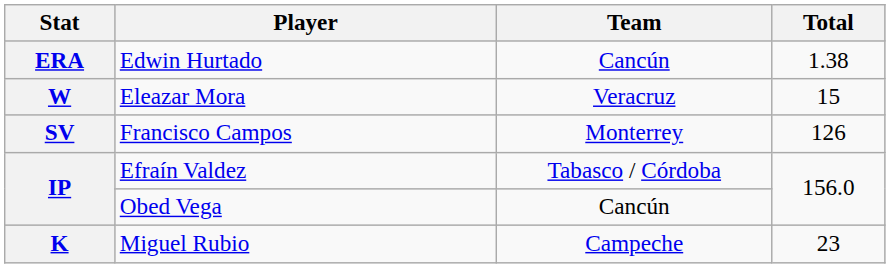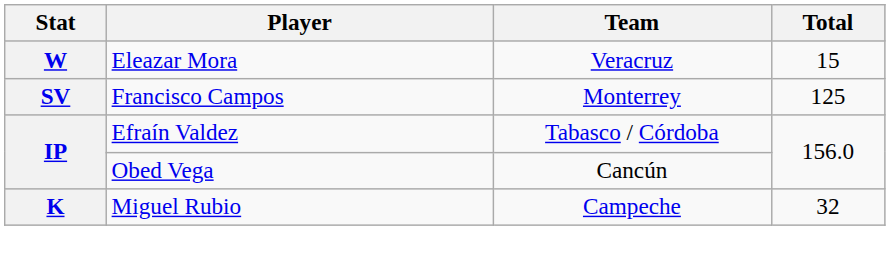 <table class="wikitable" style="text-align:center;">
 <tr>
 <th scope="col" width="3%">Stat</th>
 <th scope="col" width="15%">Player</th>
 <th scope="col" width="10%">Team</th>
 <th scope="col" width="3%">Total</th>
-</tr>
-<tr>
-<th scope="row" style="text-align:center;"><a href='#'>ERA</a></th>
-<td align=left> <a href='#'>Edwin Hurtado</a></td>
-<td><a href='#'>Cancún</a></td>
-<td>1.38</td>
 </tr>
 <tr>
 <th scope="row" style="text-align:center;"><a href='#'>W</a></th>
 <td align=left> <a href='#'>Eleazar Mora</a></td>
 <td><a href='#'>Veracruz</a></td>
 <td>15</td>
 </tr>
 <tr>
 <th scope="row" style="text-align:center;"><a href='#'>SV</a></th>
 <td align=left> <a href='#'>Francisco Campos</a></td>
 <td><a href='#'>Monterrey</a></td>
-<td>126</td>
+<td>125</td>
 </tr>
 <tr>
 <th scope="row" style="text-align:center;" rowspan=2><a href='#'>IP</a></th>
 <td align=left> <a href='#'>Efraín Valdez</a></td>
 <td><a href='#'>Tabasco</a> / <a href='#'>Córdoba</a></td>
 <td rowspan=2>156.0</td>
 </tr>
 <tr>
 <td align=left> <a href='#'>Obed Vega</a></td>
 <td>Cancún</td>
 </tr>
 <tr>
 <th scope="row" style="text-align:center;"><a href='#'>K</a></th>
 <td align=left> <a href='#'>Miguel Rubio</a></td>
 <td><a href='#'>Campeche</a></td>
-<td>23</td>
+<td>32</td>
 </tr>
 </table>
